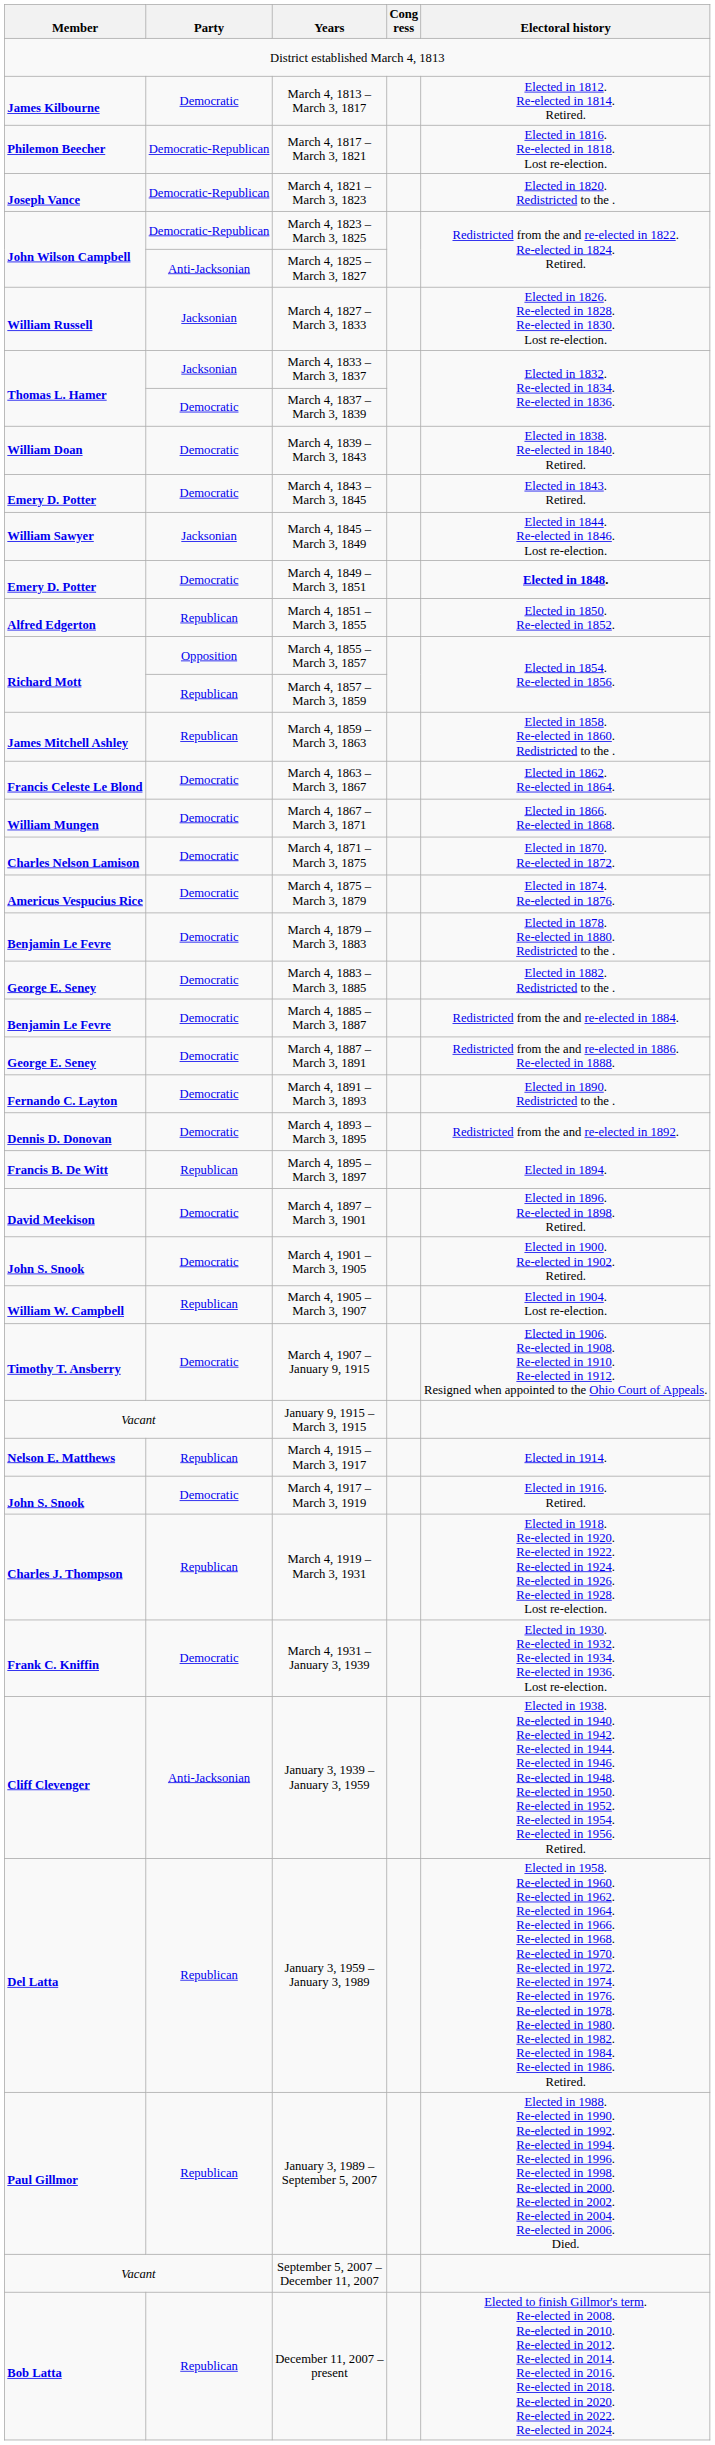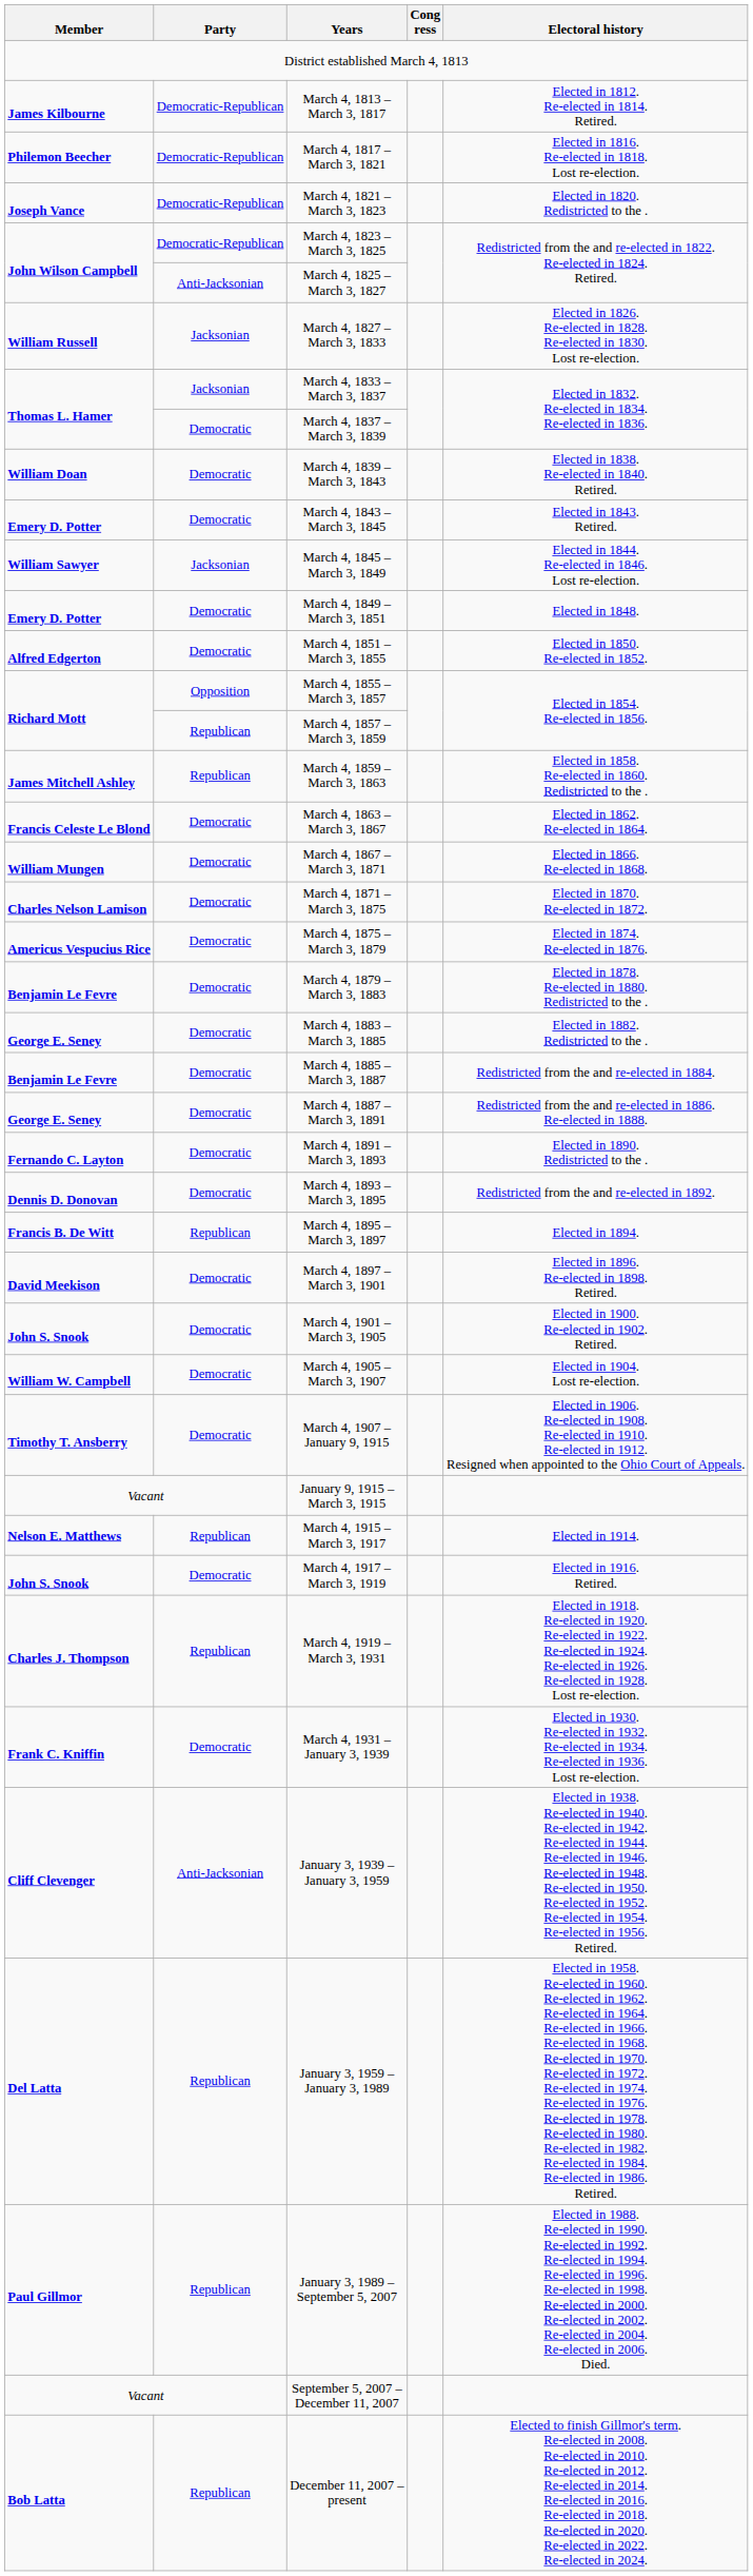 <table class=wikitable style="text-align:center">
 <tr valign=bottom>
 <th>Member</th>
 <th>Party</th>
 <th>Years</th>
 <th>Cong<br>ress</th>
 <th>Electoral history</th>
 </tr>
 <tr style="height:3em">
 <td colspan=5>District established March 4, 1813</td>
 </tr>
 <tr style="height:3em">
 <td align=left><br><strong><a href='#'>James Kilbourne</a></strong><br></td>
-<td><a href='#'>Democratic</a></td>
+<td><a href='#'>Democratic-Republican</a></td>
 <td nowrap>March 4, 1813 –<br>March 3, 1817</td>
 <td></td>
 <td><a href='#'>Elected in 1812</a>.<br><a href='#'>Re-elected in 1814</a>.<br>Retired.</td>
 </tr>
 <tr style="height:3em">
 <td align=left><strong><a href='#'>Philemon Beecher</a></strong><br></td>
 <td><a href='#'>Democratic-Republican</a></td>
 <td nowrap>March 4, 1817 –<br>March 3, 1821</td>
 <td></td>
 <td><a href='#'>Elected in 1816</a>.<br><a href='#'>Re-elected in 1818</a>.<br>Lost re-election.</td>
 </tr>
 <tr style="height:3em">
 <td align=left><br><strong><a href='#'>Joseph Vance</a></strong><br></td>
 <td><a href='#'>Democratic-Republican</a></td>
 <td nowrap>March 4, 1821 –<br>March 3, 1823</td>
 <td></td>
 <td><a href='#'>Elected in 1820</a>.<br><a href='#'>Redistricted</a> to the .</td>
 </tr>
 <tr style="height:3em">
 <td rowspan=2 align=left><br><strong><a href='#'>John Wilson Campbell</a></strong><br></td>
 <td><a href='#'>Democratic-Republican</a></td>
 <td nowrap>March 4, 1823 –<br>March 3, 1825</td>
 <td rowspan=2></td>
 <td rowspan=2><a href='#'>Redistricted</a> from the  and <a href='#'>re-elected in 1822</a>.<br><a href='#'>Re-elected in 1824</a>.<br>Retired.</td>
 </tr>
 <tr style="height:3em">
 <td><a href='#'>Anti-Jacksonian</a></td>
 <td nowrap>March 4, 1825 –<br>March 3, 1827</td>
 </tr>
 <tr style="height:3em">
 <td align=left><br><strong><a href='#'>William Russell</a></strong><br></td>
 <td><a href='#'>Jacksonian</a></td>
 <td nowrap>March 4, 1827 –<br>March 3, 1833</td>
 <td></td>
 <td><a href='#'>Elected in 1826</a>.<br><a href='#'>Re-elected in 1828</a>.<br><a href='#'>Re-elected in 1830</a>.<br>Lost re-election.</td>
 </tr>
 <tr style="height:3em">
 <td rowspan=2 align=left><br><strong><a href='#'>Thomas L. Hamer</a></strong><br></td>
 <td><a href='#'>Jacksonian</a></td>
 <td nowrap>March 4, 1833 –<br>March 3, 1837</td>
 <td rowspan=2></td>
 <td rowspan=2><a href='#'>Elected in 1832</a>.<br><a href='#'>Re-elected in 1834</a>.<br><a href='#'>Re-elected in 1836</a>.<br></td>
 </tr>
 <tr style="height:3em">
 <td><a href='#'>Democratic</a></td>
 <td nowrap>March 4, 1837 –<br>March 3, 1839</td>
 </tr>
 <tr style="height:3em">
 <td align=left><strong><a href='#'>William Doan</a></strong><br></td>
 <td><a href='#'>Democratic</a></td>
 <td nowrap>March 4, 1839 –<br>March 3, 1843</td>
 <td></td>
 <td><a href='#'>Elected in 1838</a>.<br><a href='#'>Re-elected in 1840</a>.<br>Retired.</td>
 </tr>
 <tr style="height:3em">
 <td align=left><br><strong><a href='#'>Emery D. Potter</a></strong><br></td>
 <td><a href='#'>Democratic</a></td>
 <td nowrap>March 4, 1843 –<br>March 3, 1845</td>
 <td></td>
 <td><a href='#'>Elected in 1843</a>.<br>Retired.</td>
 </tr>
 <tr style="height:3em">
 <td align=left><strong><a href='#'>William Sawyer</a></strong><br></td>
 <td><a href='#'>Jacksonian</a></td>
 <td nowrap>March 4, 1845 –<br>March 3, 1849</td>
 <td></td>
 <td><a href='#'>Elected in 1844</a>.<br><a href='#'>Re-elected in 1846</a>.<br>Lost re-election.</td>
 </tr>
 <tr style="height:3em">
 <td align=left><br><strong><a href='#'>Emery D. Potter</a></strong><br></td>
 <td><a href='#'>Democratic</a></td>
 <td nowrap>March 4, 1849 –<br>March 3, 1851</td>
 <td></td>
-<td><strong><a href='#'>Elected in 1848</a>.<br></strong></td>
+<td><a href='#'>Elected in 1848</a>.<br></td>
 </tr>
 <tr style="height:3em">
 <td align=left><br><strong><a href='#'>Alfred Edgerton</a></strong><br></td>
-<td><a href='#'>Republican</a></td>
+<td><a href='#'>Democratic</a></td>
 <td nowrap>March 4, 1851 –<br>March 3, 1855</td>
 <td></td>
 <td><a href='#'>Elected in 1850</a>.<br><a href='#'>Re-elected in 1852</a>.<br></td>
 </tr>
 <tr style="height:3em">
 <td rowspan=2 align=left><br><strong><a href='#'>Richard Mott</a></strong><br></td>
 <td><a href='#'>Opposition</a></td>
 <td nowrap>March 4, 1855 –<br>March 3, 1857</td>
 <td rowspan=2></td>
 <td rowspan=2><a href='#'>Elected in 1854</a>.<br><a href='#'>Re-elected in 1856</a>.<br></td>
 </tr>
 <tr style="height:3em">
 <td><a href='#'>Republican</a></td>
 <td nowrap>March 4, 1857 –<br>March 3, 1859</td>
 </tr>
 <tr style="height:3em">
 <td align=left><br><strong><a href='#'>James Mitchell Ashley</a></strong><br></td>
 <td><a href='#'>Republican</a></td>
 <td nowrap>March 4, 1859 –<br>March 3, 1863</td>
 <td></td>
 <td><a href='#'>Elected in 1858</a>.<br><a href='#'>Re-elected in 1860</a>.<br><a href='#'>Redistricted</a> to the .</td>
 </tr>
 <tr style="height:3em">
 <td align=left><br><strong><a href='#'>Francis Celeste Le Blond</a></strong><br></td>
 <td><a href='#'>Democratic</a></td>
 <td nowrap>March 4, 1863 –<br>March 3, 1867</td>
 <td></td>
 <td><a href='#'>Elected in 1862</a>.<br><a href='#'>Re-elected in 1864</a>.<br></td>
 </tr>
 <tr style="height:3em">
 <td align=left><br><strong><a href='#'>William Mungen</a></strong><br></td>
 <td><a href='#'>Democratic</a></td>
 <td nowrap>March 4, 1867 –<br>March 3, 1871</td>
 <td></td>
 <td><a href='#'>Elected in 1866</a>.<br><a href='#'>Re-elected in 1868</a>.<br></td>
 </tr>
 <tr style="height:3em">
 <td align=left><br><strong><a href='#'>Charles Nelson Lamison</a></strong><br></td>
 <td><a href='#'>Democratic</a></td>
 <td nowrap>March 4, 1871 –<br>March 3, 1875</td>
 <td></td>
 <td><a href='#'>Elected in 1870</a>.<br><a href='#'>Re-elected in 1872</a>.<br></td>
 </tr>
 <tr style="height:3em">
 <td align=left><br><strong><a href='#'>Americus Vespucius Rice</a></strong><br></td>
 <td><a href='#'>Democratic</a></td>
 <td nowrap>March 4, 1875 –<br>March 3, 1879</td>
 <td></td>
 <td><a href='#'>Elected in 1874</a>.<br><a href='#'>Re-elected in 1876</a>.<br></td>
 </tr>
 <tr style="height:3em">
 <td align=left><br><strong><a href='#'>Benjamin Le Fevre</a></strong><br></td>
 <td><a href='#'>Democratic</a></td>
 <td nowrap>March 4, 1879 –<br>March 3, 1883</td>
 <td></td>
 <td><a href='#'>Elected in 1878</a>.<br><a href='#'>Re-elected in 1880</a>.<br><a href='#'>Redistricted</a> to the .</td>
 </tr>
 <tr style="height:3em">
 <td align=left><br><strong><a href='#'>George E. Seney</a></strong><br></td>
 <td><a href='#'>Democratic</a></td>
 <td nowrap>March 4, 1883 –<br>March 3, 1885</td>
 <td></td>
 <td><a href='#'>Elected in 1882</a>.<br><a href='#'>Redistricted</a> to the .</td>
 </tr>
 <tr style="height:3em">
 <td align=left><br><strong><a href='#'>Benjamin Le Fevre</a></strong><br></td>
 <td><a href='#'>Democratic</a></td>
 <td nowrap>March 4, 1885 –<br>March 3, 1887</td>
 <td></td>
 <td><a href='#'>Redistricted</a> from the  and <a href='#'>re-elected in 1884</a>.<br></td>
 </tr>
 <tr style="height:3em">
 <td align=left><br><strong><a href='#'>George E. Seney</a></strong><br></td>
 <td><a href='#'>Democratic</a></td>
 <td nowrap>March 4, 1887 –<br>March 3, 1891</td>
 <td></td>
 <td><a href='#'>Redistricted</a> from the  and <a href='#'>re-elected in 1886</a>.<br><a href='#'>Re-elected in 1888</a>.<br></td>
 </tr>
 <tr style="height:3em">
 <td align=left><br><strong><a href='#'>Fernando C. Layton</a></strong><br></td>
 <td><a href='#'>Democratic</a></td>
 <td nowrap>March 4, 1891 –<br>March 3, 1893</td>
 <td></td>
 <td><a href='#'>Elected in 1890</a>.<br><a href='#'>Redistricted</a> to the .</td>
 </tr>
 <tr style="height:3em">
 <td align=left><br><strong><a href='#'>Dennis D. Donovan</a></strong><br></td>
 <td><a href='#'>Democratic</a></td>
 <td nowrap>March 4, 1893 –<br>March 3, 1895</td>
 <td></td>
 <td><a href='#'>Redistricted</a> from the  and <a href='#'>re-elected in 1892</a>.<br></td>
 </tr>
 <tr style="height:3em">
 <td align=left><strong><a href='#'>Francis B. De Witt</a></strong><br></td>
 <td><a href='#'>Republican</a></td>
 <td nowrap>March 4, 1895 –<br>March 3, 1897</td>
 <td></td>
 <td><a href='#'>Elected in 1894</a>.<br></td>
 </tr>
 <tr style="height:3em">
 <td align=left><br><strong><a href='#'>David Meekison</a></strong><br></td>
 <td><a href='#'>Democratic</a></td>
 <td nowrap>March 4, 1897 –<br>March 3, 1901</td>
 <td></td>
 <td><a href='#'>Elected in 1896</a>.<br><a href='#'>Re-elected in 1898</a>.<br>Retired.</td>
 </tr>
 <tr style="height:3em">
 <td align=left><br><strong><a href='#'>John S. Snook</a></strong><br></td>
 <td><a href='#'>Democratic</a></td>
 <td nowrap>March 4, 1901 –<br>March 3, 1905</td>
 <td></td>
 <td><a href='#'>Elected in 1900</a>.<br><a href='#'>Re-elected in 1902</a>.<br>Retired.</td>
 </tr>
 <tr style="height:3em">
 <td align=left><br><strong><a href='#'>William W. Campbell</a></strong><br></td>
-<td><a href='#'>Republican</a></td>
+<td><a href='#'>Democratic</a></td>
 <td nowrap>March 4, 1905 –<br>March 3, 1907</td>
 <td></td>
 <td><a href='#'>Elected in 1904</a>.<br>Lost re-election.</td>
 </tr>
 <tr style="height:3em">
 <td align=left><br><strong><a href='#'>Timothy T. Ansberry</a></strong><br></td>
 <td><a href='#'>Democratic</a></td>
 <td nowrap>March 4, 1907 –<br>January 9, 1915</td>
 <td></td>
 <td><a href='#'>Elected in 1906</a>.<br><a href='#'>Re-elected in 1908</a>.<br><a href='#'>Re-elected in 1910</a>.<br><a href='#'>Re-elected in 1912</a>.<br>Resigned when appointed to the <a href='#'>Ohio Court of Appeals</a>.</td>
 </tr>
 <tr style="height:3em">
 <td colspan=2><em>Vacant</em></td>
 <td nowrap>January 9, 1915 –<br>March 3, 1915</td>
 <td></td>
 <td></td>
 </tr>
 <tr style="height:3em">
 <td align=left><strong><a href='#'>Nelson E. Matthews</a></strong><br></td>
 <td><a href='#'>Republican</a></td>
 <td nowrap>March 4, 1915 –<br>March 3, 1917</td>
 <td></td>
 <td><a href='#'>Elected in 1914</a>.<br></td>
 </tr>
 <tr style="height:3em">
 <td align=left><br><strong><a href='#'>John S. Snook</a></strong><br></td>
 <td><a href='#'>Democratic</a></td>
 <td nowrap>March 4, 1917 –<br>March 3, 1919</td>
 <td></td>
 <td><a href='#'>Elected in 1916</a>.<br>Retired.</td>
 </tr>
 <tr style="height:3em">
 <td align=left><br><strong><a href='#'>Charles J. Thompson</a></strong><br></td>
 <td><a href='#'>Republican</a></td>
 <td nowrap>March 4, 1919 –<br>March 3, 1931</td>
 <td></td>
 <td><a href='#'>Elected in 1918</a>.<br><a href='#'>Re-elected in 1920</a>.<br><a href='#'>Re-elected in 1922</a>.<br><a href='#'>Re-elected in 1924</a>.<br><a href='#'>Re-elected in 1926</a>.<br><a href='#'>Re-elected in 1928</a>.<br>Lost re-election.</td>
 </tr>
 <tr style="height:3em">
 <td align=left><br><strong><a href='#'>Frank C. Kniffin</a></strong><br></td>
 <td><a href='#'>Democratic</a></td>
 <td nowrap>March 4, 1931 –<br>January 3, 1939</td>
 <td></td>
 <td><a href='#'>Elected in 1930</a>.<br><a href='#'>Re-elected in 1932</a>.<br><a href='#'>Re-elected in 1934</a>.<br><a href='#'>Re-elected in 1936</a>.<br>Lost re-election.</td>
 </tr>
 <tr style="height:3em">
 <td align=left><br><strong><a href='#'>Cliff Clevenger</a></strong><br></td>
 <td><a href='#'>Anti-Jacksonian</a></td>
 <td nowrap>January 3, 1939 –<br>January 3, 1959</td>
 <td></td>
 <td><a href='#'>Elected in 1938</a>.<br><a href='#'>Re-elected in 1940</a>.<br><a href='#'>Re-elected in 1942</a>.<br><a href='#'>Re-elected in 1944</a>.<br><a href='#'>Re-elected in 1946</a>.<br><a href='#'>Re-elected in 1948</a>.<br><a href='#'>Re-elected in 1950</a>.<br><a href='#'>Re-elected in 1952</a>.<br><a href='#'>Re-elected in 1954</a>.<br><a href='#'>Re-elected in 1956</a>.<br>Retired.</td>
 </tr>
 <tr style="height:3em">
 <td align=left><br><strong><a href='#'>Del Latta</a></strong><br></td>
 <td><a href='#'>Republican</a></td>
 <td nowrap>January 3, 1959 –<br>January 3, 1989</td>
 <td></td>
 <td><a href='#'>Elected in 1958</a>.<br><a href='#'>Re-elected in 1960</a>.<br><a href='#'>Re-elected in 1962</a>.<br><a href='#'>Re-elected in 1964</a>.<br><a href='#'>Re-elected in 1966</a>.<br><a href='#'>Re-elected in 1968</a>.<br><a href='#'>Re-elected in 1970</a>.<br><a href='#'>Re-elected in 1972</a>.<br><a href='#'>Re-elected in 1974</a>.<br><a href='#'>Re-elected in 1976</a>.<br><a href='#'>Re-elected in 1978</a>.<br><a href='#'>Re-elected in 1980</a>.<br><a href='#'>Re-elected in 1982</a>.<br><a href='#'>Re-elected in 1984</a>.<br><a href='#'>Re-elected in 1986</a>.<br>Retired.</td>
 </tr>
 <tr style="height:3em">
 <td align=left><br><strong><a href='#'>Paul Gillmor</a></strong><br></td>
 <td><a href='#'>Republican</a></td>
 <td nowrap>January 3, 1989 –<br>September 5, 2007</td>
 <td></td>
 <td><a href='#'>Elected in 1988</a>.<br><a href='#'>Re-elected in 1990</a>.<br><a href='#'>Re-elected in 1992</a>.<br><a href='#'>Re-elected in 1994</a>.<br><a href='#'>Re-elected in 1996</a>.<br><a href='#'>Re-elected in 1998</a>.<br><a href='#'>Re-elected in 2000</a>.<br><a href='#'>Re-elected in 2002</a>.<br><a href='#'>Re-elected in 2004</a>.<br><a href='#'>Re-elected in 2006</a>.<br>Died.</td>
 </tr>
 <tr style="height:3em">
 <td colspan=2><em>Vacant</em></td>
 <td nowrap>September 5, 2007 –<br>December 11, 2007</td>
 <td></td>
 <td></td>
 </tr>
 <tr style="height:3em">
 <td align=left><br><strong><a href='#'>Bob Latta</a></strong><br></td>
 <td><a href='#'>Republican</a></td>
 <td nowrap>December 11, 2007 –<br>present</td>
 <td></td>
 <td><a href='#'>Elected to finish Gillmor's term</a>.<br><a href='#'>Re-elected in 2008</a>.<br><a href='#'>Re-elected in 2010</a>.<br><a href='#'>Re-elected in 2012</a>.<br><a href='#'>Re-elected in 2014</a>.<br><a href='#'>Re-elected in 2016</a>.<br><a href='#'>Re-elected in 2018</a>.<br><a href='#'>Re-elected in 2020</a>.<br><a href='#'>Re-elected in 2022</a>.<br><a href='#'>Re-elected in 2024</a>.</td>
 </tr>
 </table>
